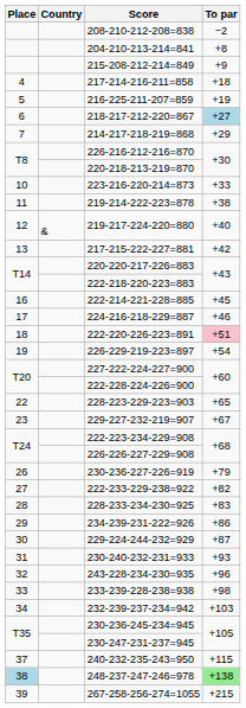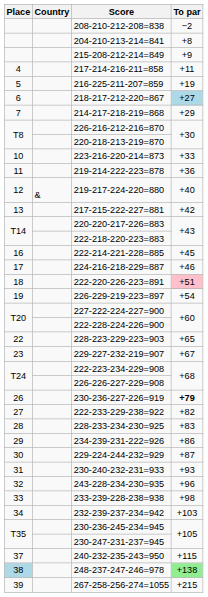 <table class="wikitable" style="font-size:95%;">
 <tr>
 <th>Place</th>
 <th>Country</th>
 <th>Score</th>
 <th>To par</th>
 </tr>
 <tr>
 <td align=center></td>
 <td></td>
 <td>208-210-212-208=838</td>
 <td align=center>−2</td>
 </tr>
 <tr>
 <td align=center></td>
 <td></td>
 <td>204-210-213-214=841</td>
 <td align=center>+8</td>
 </tr>
 <tr>
 <td align=center></td>
 <td></td>
 <td>215-208-212-214=849</td>
 <td align=center>+9</td>
 </tr>
 <tr>
 <td align=center>4</td>
 <td></td>
 <td>217-214-216-211=858</td>
-<td align=center>+18</td>
+<td align=center>+11</td>
 </tr>
 <tr>
 <td align=center>5</td>
 <td></td>
 <td>216-225-211-207=859</td>
 <td align=center>+19</td>
 </tr>
 <tr>
 <td align=center>6</td>
 <td></td>
 <td>218-217-212-220=867</td>
 <td align=center style="background: lightblue;">+27</td>
 </tr>
 <tr>
 <td align=center>7</td>
 <td></td>
 <td>214-217-218-219=868</td>
 <td align=center>+29</td>
 </tr>
 <tr>
 <td align=center rowspan=2>T8</td>
 <td></td>
 <td>226-216-212-216=870</td>
 <td align=center rowspan=2>+30</td>
 </tr>
 <tr>
 <td></td>
 <td>220-218-213-219=870</td>
 </tr>
 <tr>
 <td align=center>10</td>
 <td></td>
 <td>223-216-220-214=873</td>
 <td align=center>+33</td>
 </tr>
 <tr>
 <td align=center>11</td>
 <td></td>
 <td>219-214-222-223=878</td>
-<td align=center>+38</td>
+<td align=center>+36</td>
 </tr>
 <tr>
 <td align=center>12</td>
 <td><br>& </td>
 <td>219-217-224-220=880</td>
 <td align=center>+40</td>
 </tr>
 <tr>
 <td align=center>13</td>
 <td></td>
 <td>217-215-222-227=881</td>
 <td align=center>+42</td>
 </tr>
 <tr>
 <td align=center rowspan=2>T14</td>
 <td></td>
 <td>220-220-217-226=883</td>
 <td align=center rowspan=2>+43</td>
 </tr>
 <tr>
 <td></td>
 <td>222-218-220-223=883</td>
 </tr>
 <tr>
 <td align=center>16</td>
 <td></td>
 <td>222-214-221-228=885</td>
 <td align=center>+45</td>
 </tr>
 <tr>
 <td align=center>17</td>
 <td></td>
 <td>224-216-218-229=887</td>
 <td align=center>+46</td>
 </tr>
 <tr>
 <td align=center>18</td>
 <td></td>
 <td>222-220-226-223=891</td>
 <td align=center style="background: pink;">+51</td>
 </tr>
 <tr>
 <td align=center>19</td>
 <td></td>
 <td>226-229-219-223=897</td>
 <td align=center>+54</td>
 </tr>
 <tr>
 <td align=center rowspan=2>T20</td>
 <td></td>
 <td>227-222-224-227=900</td>
 <td align=center rowspan=2>+60</td>
 </tr>
 <tr>
 <td></td>
 <td>222-228-224-226=900</td>
 </tr>
 <tr>
 <td align=center>22</td>
 <td></td>
 <td>228-223-229-223=903</td>
 <td align=center>+65</td>
 </tr>
 <tr>
 <td align=center>23</td>
 <td></td>
 <td>229-227-232-219=907</td>
 <td align=center>+67</td>
 </tr>
 <tr>
 <td align=center rowspan=2>T24</td>
 <td></td>
 <td>222-223-234-229=908</td>
 <td align=center rowspan=2>+68</td>
 </tr>
 <tr>
 <td></td>
 <td>226-226-227-229=908</td>
 </tr>
 <tr>
 <td align=center>26</td>
 <td></td>
 <td>230-236-227-226=919</td>
-<td align=center>+79</td>
+<td align=center><strong>+79</strong></td>
 </tr>
 <tr>
 <td align=center>27</td>
 <td></td>
 <td>222-233-229-238=922</td>
 <td align=center>+82</td>
 </tr>
 <tr>
 <td align=center>28</td>
 <td></td>
 <td>228-233-234-230=925</td>
 <td align=center>+83</td>
 </tr>
 <tr>
 <td align=center>29</td>
 <td></td>
 <td>234-239-231-222=926</td>
 <td align=center>+86</td>
 </tr>
 <tr>
 <td align=center>30</td>
 <td></td>
 <td>229-224-244-232=929</td>
 <td align=center>+87</td>
 </tr>
 <tr>
 <td align=center>31</td>
 <td></td>
 <td>230-240-232-231=933</td>
 <td align=center>+93</td>
 </tr>
 <tr>
 <td align=center>32</td>
 <td></td>
 <td>243-228-234-230=935</td>
 <td align=center>+96</td>
 </tr>
 <tr>
 <td align=center>33</td>
 <td></td>
 <td>233-239-228-238=938</td>
 <td align=center>+98</td>
 </tr>
 <tr>
 <td align=center>34</td>
 <td></td>
 <td>232-239-237-234=942</td>
 <td align=center>+103</td>
 </tr>
 <tr>
 <td align=center rowspan=2>T35</td>
 <td></td>
 <td>230-236-245-234=945</td>
 <td align=center rowspan=2>+105</td>
 </tr>
 <tr>
 <td></td>
 <td>230-247-231-237=945</td>
 </tr>
 <tr>
 <td align=center>37</td>
 <td></td>
 <td>240-232-235-243=950</td>
 <td align=center>+115</td>
 </tr>
 <tr>
 <td align=center style="background: lightblue;">38</td>
 <td></td>
 <td>248-237-247-246=978</td>
 <td align=center style="background: lightgreen;">+138</td>
 </tr>
 <tr>
 <td align=center>39</td>
 <td></td>
 <td>267-258-256-274=1055</td>
 <td align=center>+215</td>
 </tr>
 </table>
